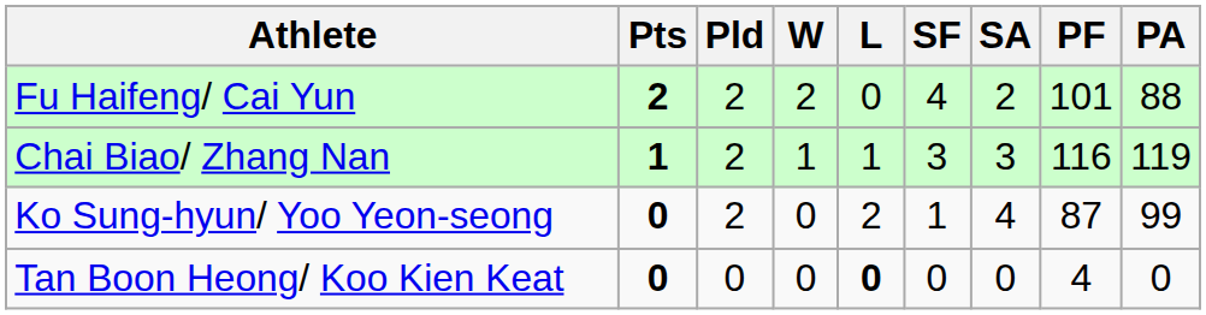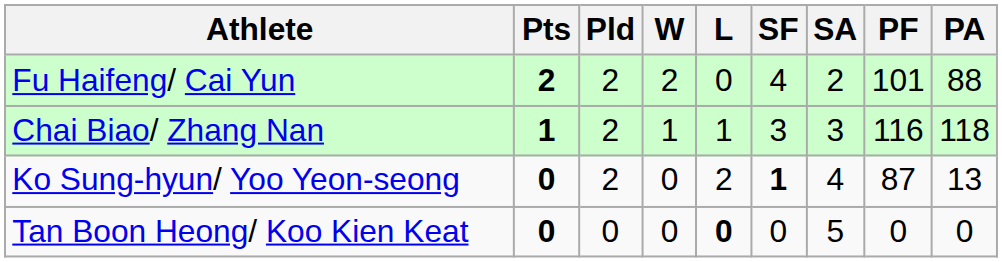 <table class=wikitable style="text-align:center">
 <tr>
 <th width=250>Athlete</th>
 <th width=20>Pts</th>
 <th width=20>Pld</th>
 <th width=20>W</th>
 <th width=20>L</th>
 <th width=20>SF</th>
 <th width=20>SA</th>
 <th width=20>PF</th>
 <th width=20>PA</th>
 </tr>
 <tr bgcolor=ccffcc>
 <td style="text-align:left"> <a href='#'>Fu Haifeng</a>/ <a href='#'>Cai Yun</a></td>
 <td><strong>2</strong></td>
 <td>2</td>
 <td>2</td>
 <td>0</td>
 <td>4</td>
 <td>2</td>
 <td>101</td>
 <td>88</td>
 </tr>
 <tr bgcolor=ccffcc>
 <td style="text-align:left"> <a href='#'>Chai Biao</a>/ <a href='#'>Zhang Nan</a></td>
 <td><strong>1</strong></td>
 <td>2</td>
 <td>1</td>
 <td>1</td>
 <td>3</td>
 <td>3</td>
 <td>116</td>
-<td>119</td>
+<td>118</td>
 </tr>
 <tr bgcolor=>
 <td style="text-align:left"> <a href='#'>Ko Sung-hyun</a>/ <a href='#'>Yoo Yeon-seong</a></td>
 <td><strong>0</strong></td>
 <td>2</td>
 <td>0</td>
 <td>2</td>
-<td>1</td>
+<td><strong>1</strong></td>
 <td>4</td>
 <td>87</td>
-<td>99</td>
+<td>13</td>
 </tr>
 <tr bgcolor=>
 <td style="text-align:left"> <a href='#'>Tan Boon Heong</a>/ <a href='#'>Koo Kien Keat</a></td>
 <td><strong>0</strong></td>
 <td>0</td>
 <td>0</td>
 <td><strong>0</strong></td>
 <td>0</td>
+<td>5</td>
 <td>0</td>
-<td>4</td>
 <td>0</td>
 </tr>
 </table>
